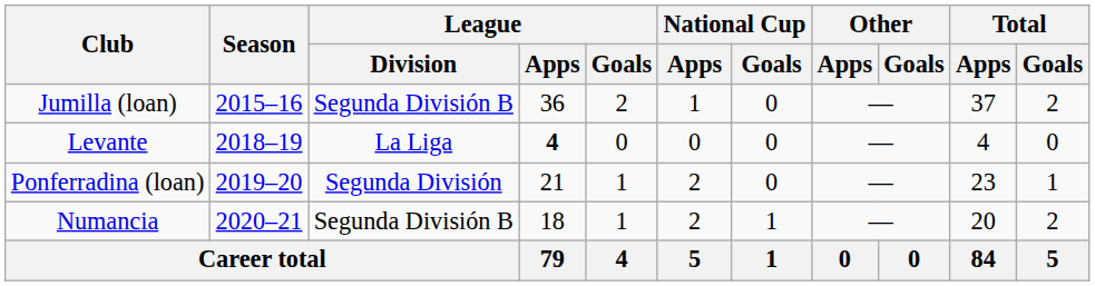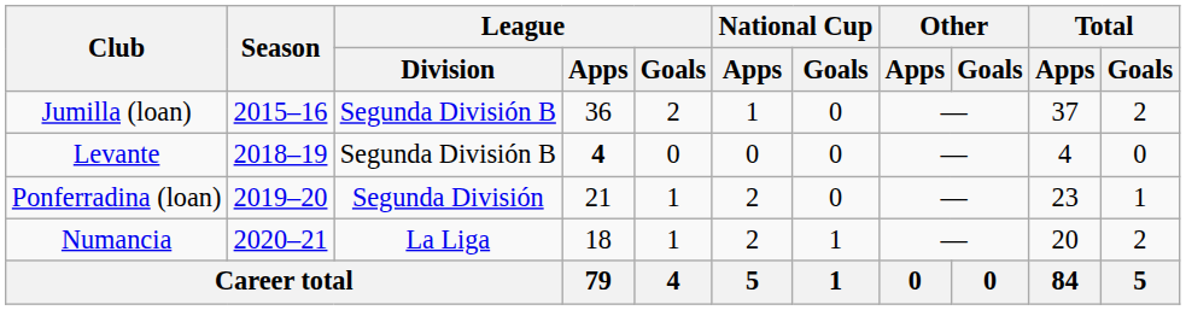 <table class="wikitable" style="text-align:center">
 <tr>
 <th rowspan="2">Club</th>
 <th rowspan="2">Season</th>
 <th colspan="3">League</th>
 <th colspan="2">National Cup</th>
 <th colspan="2">Other</th>
 <th colspan="2">Total</th>
 </tr>
 <tr>
 <th>Division</th>
 <th>Apps</th>
 <th>Goals</th>
 <th>Apps</th>
 <th>Goals</th>
 <th>Apps</th>
 <th>Goals</th>
 <th>Apps</th>
 <th>Goals</th>
 </tr>
 <tr>
 <td><a href='#'>Jumilla</a> (loan)</td>
 <td><a href='#'>2015–16</a></td>
 <td><a href='#'>Segunda División B</a></td>
 <td>36</td>
 <td>2</td>
 <td>1</td>
 <td>0</td>
 <td colspan="2">—</td>
 <td>37</td>
 <td>2</td>
 </tr>
 <tr>
 <td><a href='#'>Levante</a></td>
 <td><a href='#'>2018–19</a></td>
-<td><a href='#'>La Liga</a></td>
+<td>Segunda División B</td>
 <td><strong>4</strong></td>
 <td>0</td>
 <td>0</td>
 <td>0</td>
 <td colspan="2">—</td>
 <td>4</td>
 <td>0</td>
 </tr>
 <tr>
 <td><a href='#'>Ponferradina</a> (loan)</td>
 <td><a href='#'>2019–20</a></td>
 <td><a href='#'>Segunda División</a></td>
 <td>21</td>
 <td>1</td>
 <td>2</td>
 <td>0</td>
 <td colspan="2">—</td>
 <td>23</td>
 <td>1</td>
 </tr>
 <tr>
 <td><a href='#'>Numancia</a></td>
 <td><a href='#'>2020–21</a></td>
-<td>Segunda División B</td>
+<td><a href='#'>La Liga</a></td>
 <td>18</td>
 <td>1</td>
 <td>2</td>
 <td>1</td>
 <td colspan="2">—</td>
 <td>20</td>
 <td>2</td>
 </tr>
 <tr>
 <th colspan="3">Career total</th>
 <th>79</th>
 <th>4</th>
 <th>5</th>
 <th>1</th>
 <th>0</th>
 <th>0</th>
 <th>84</th>
 <th>5</th>
 </tr>
 </table>
